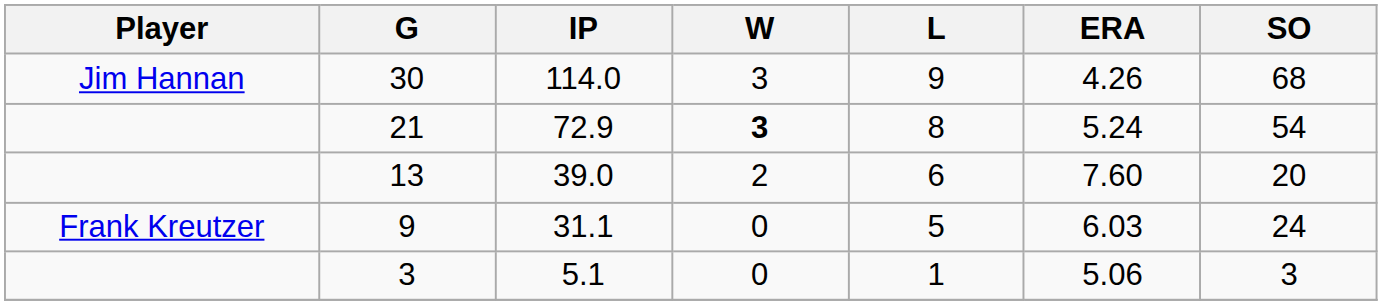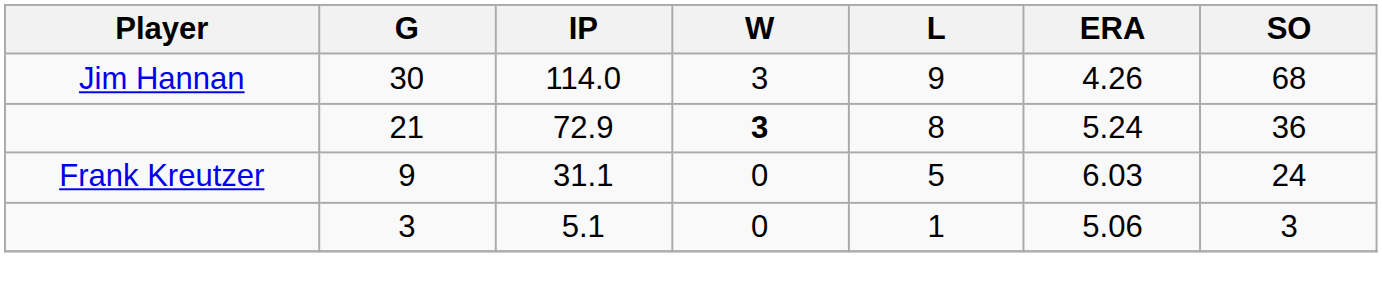 <table class="wikitable sortable">
 <tr>
 <th bgcolor="#DDDDFF" width="16%">Player</th>
 <th bgcolor="#DDDDFF" width="9%">G</th>
 <th bgcolor="#DDDDFF" width="9%">IP</th>
 <th bgcolor="#DDDDFF" width="9%">W</th>
 <th bgcolor="#DDDDFF" width="9%">L</th>
 <th bgcolor="#DDDDFF" width="9%">ERA</th>
 <th bgcolor="#DDDDFF" width="9%">SO</th>
 </tr>
 <tr align="center">
 <td><a href='#'>Jim Hannan</a></td>
 <td>30</td>
 <td>114.0</td>
 <td>3</td>
 <td>9</td>
 <td>4.26</td>
 <td>68</td>
 </tr>
 <tr align="center">
 <td></td>
 <td>21</td>
 <td>72.9</td>
 <td><strong>3</strong></td>
 <td>8</td>
 <td>5.24</td>
-<td>54</td>
-</tr>
-<tr align="center">
-<td></td>
-<td>13</td>
-<td>39.0</td>
-<td>2</td>
-<td>6</td>
-<td>7.60</td>
-<td>20</td>
+<td>36</td>
 </tr>
 <tr align="center">
 <td><a href='#'>Frank Kreutzer</a></td>
 <td>9</td>
 <td>31.1</td>
 <td>0</td>
 <td>5</td>
 <td>6.03</td>
 <td>24</td>
 </tr>
 <tr align="center">
 <td></td>
 <td>3</td>
 <td>5.1</td>
 <td>0</td>
 <td>1</td>
 <td>5.06</td>
 <td>3</td>
 </tr>
 <tr align="center">
 </tr>
 </table>
